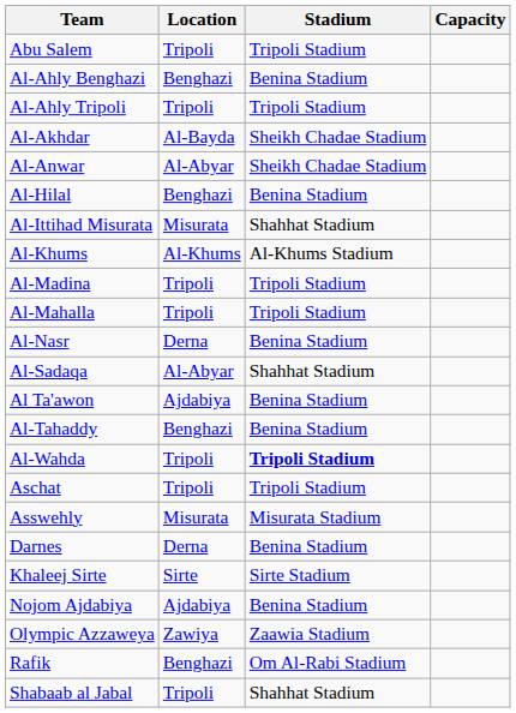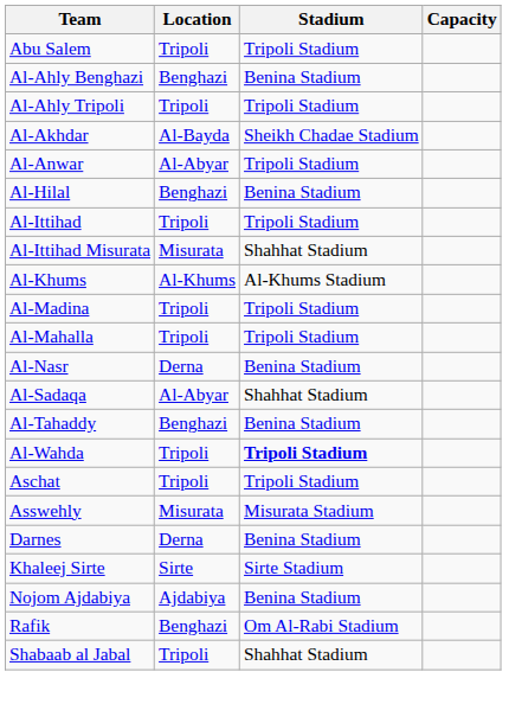 <table class="wikitable sortable" style="text-align: left;">
 <tr>
 <th>Team</th>
 <th>Location</th>
 <th>Stadium</th>
 <th>Capacity</th>
 </tr>
 <tr>
 <td><a href='#'>Abu Salem</a></td>
 <td><a href='#'>Tripoli</a></td>
 <td><a href='#'>Tripoli Stadium</a></td>
 <td align="center"></td>
 </tr>
 <tr>
 <td><a href='#'>Al-Ahly Benghazi</a></td>
 <td><a href='#'>Benghazi</a></td>
 <td><a href='#'>Benina Stadium</a></td>
 <td align="center"></td>
 </tr>
 <tr>
 <td><a href='#'>Al-Ahly Tripoli</a></td>
 <td><a href='#'>Tripoli</a></td>
 <td><a href='#'>Tripoli Stadium</a></td>
 <td align="center"></td>
 </tr>
 <tr>
 <td><a href='#'>Al-Akhdar</a></td>
 <td><a href='#'>Al-Bayda</a></td>
 <td><a href='#'>Sheikh Chadae Stadium</a></td>
 <td align="center"></td>
 </tr>
 <tr>
 <td><a href='#'>Al-Anwar</a></td>
 <td><a href='#'>Al-Abyar</a></td>
-<td><a href='#'>Sheikh Chadae Stadium</a></td>
+<td><a href='#'>Tripoli Stadium</a></td>
 <td align="center"></td>
 </tr>
 <tr>
 <td><a href='#'>Al-Hilal</a></td>
 <td><a href='#'>Benghazi</a></td>
 <td><a href='#'>Benina Stadium</a></td>
+<td align="center"></td>
+</tr>
+<tr>
+<td><a href='#'>Al-Ittihad</a></td>
+<td><a href='#'>Tripoli</a></td>
+<td><a href='#'>Tripoli Stadium</a></td>
 <td align="center"></td>
 </tr>
 <tr>
 <td><a href='#'>Al-Ittihad Misurata</a></td>
 <td><a href='#'>Misurata</a></td>
 <td>Shahhat Stadium</td>
 <td align="center"></td>
 </tr>
 <tr>
 <td><a href='#'>Al-Khums</a></td>
 <td><a href='#'>Al-Khums</a></td>
 <td>Al-Khums Stadium</td>
 <td align="center"></td>
 </tr>
 <tr>
 <td><a href='#'>Al-Madina</a></td>
 <td><a href='#'>Tripoli</a></td>
 <td><a href='#'>Tripoli Stadium</a></td>
 <td align="center"></td>
 </tr>
 <tr>
 <td><a href='#'>Al-Mahalla</a></td>
 <td><a href='#'>Tripoli</a></td>
 <td><a href='#'>Tripoli Stadium</a></td>
 <td align="center"></td>
 </tr>
 <tr>
 <td><a href='#'>Al-Nasr</a></td>
 <td><a href='#'>Derna</a></td>
 <td><a href='#'>Benina Stadium</a></td>
 <td align="center"></td>
 </tr>
 <tr>
 <td><a href='#'>Al-Sadaqa</a></td>
 <td><a href='#'>Al-Abyar</a></td>
 <td>Shahhat Stadium</td>
-<td align="center"></td>
-</tr>
-<tr>
-<td><a href='#'>Al Ta'awon</a></td>
-<td><a href='#'>Ajdabiya</a></td>
-<td><a href='#'>Benina Stadium</a></td>
 <td align="center"></td>
 </tr>
 <tr>
 <td><a href='#'>Al-Tahaddy</a></td>
 <td><a href='#'>Benghazi</a></td>
 <td><a href='#'>Benina Stadium</a></td>
 <td align="center"></td>
 </tr>
 <tr>
 <td><a href='#'>Al-Wahda</a></td>
 <td><a href='#'>Tripoli</a></td>
 <td><strong><a href='#'>Tripoli Stadium</a></strong></td>
 <td align="center"></td>
 </tr>
 <tr>
 <td><a href='#'>Aschat</a></td>
 <td><a href='#'>Tripoli</a></td>
 <td><a href='#'>Tripoli Stadium</a></td>
 <td align="center"></td>
 </tr>
 <tr>
 <td><a href='#'>Asswehly</a></td>
 <td><a href='#'>Misurata</a></td>
 <td><a href='#'>Misurata Stadium</a></td>
 <td align="center"></td>
 </tr>
 <tr>
 <td><a href='#'>Darnes</a></td>
 <td><a href='#'>Derna</a></td>
 <td><a href='#'>Benina Stadium</a></td>
 <td align="center"></td>
 </tr>
 <tr>
 <td><a href='#'>Khaleej Sirte</a></td>
 <td><a href='#'>Sirte</a></td>
 <td><a href='#'>Sirte Stadium</a></td>
 <td align="center"></td>
 </tr>
 <tr>
 <td><a href='#'>Nojom Ajdabiya</a></td>
 <td><a href='#'>Ajdabiya</a></td>
 <td><a href='#'>Benina Stadium</a></td>
 <td align="center"></td>
 </tr>
 <tr>
-<td><a href='#'>Olympic Azzaweya</a></td>
-<td><a href='#'>Zawiya</a></td>
-<td><a href='#'>Zaawia Stadium</a></td>
-<td align="center"></td>
-</tr>
-<tr>
 <td><a href='#'>Rafik</a></td>
 <td><a href='#'>Benghazi</a></td>
 <td><a href='#'>Om Al-Rabi Stadium</a></td>
 <td align="center"></td>
 </tr>
 <tr>
 <td><a href='#'>Shabaab al Jabal</a></td>
 <td><a href='#'>Tripoli</a></td>
 <td>Shahhat Stadium</td>
 <td align="center"></td>
 </tr>
 </table>
